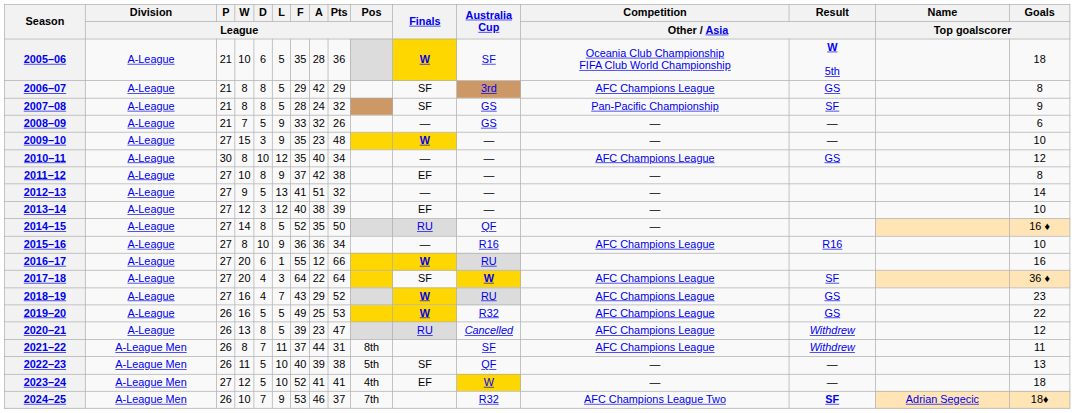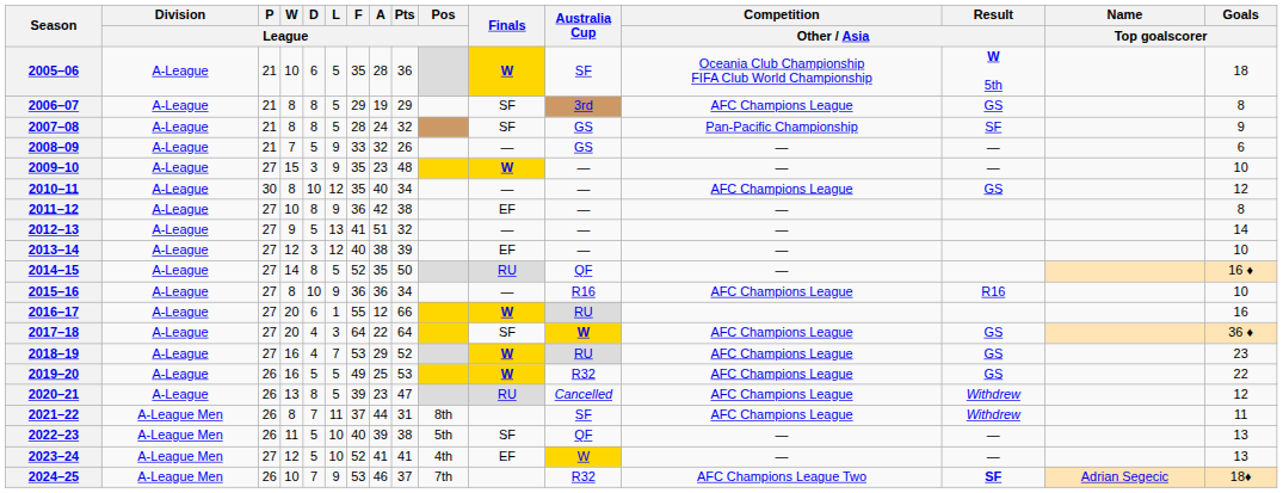 <table class="wikitable sortable" style="text-align: center">
 <tr>
 <th scope="col" rowspan="2">Season</th>
 <th scope="col">Division</th>
 <th width="20" scope="col">P</th>
 <th width="20" scope="col">W</th>
 <th width="20" scope="col">D</th>
 <th width="20" scope="col">L</th>
 <th width="20" scope="col">F</th>
 <th width="20" scope="col">A</th>
 <th width="20" scope="col">Pts</th>
 <th scope="col">Pos</th>
 <th rowspan="2" width=6% scope="col"><a href='#'>Finals</a></th>
 <th rowspan="2" width=6% scope="col"><a href='#'>Australia Cup</a></th>
 <th>Competition</th>
 <th>Result</th>
 <th scope="col">Name</th>
 <th scope="col">Goals</th>
 </tr>
 <tr>
 <th colspan="9" scope="col">League</th>
 <th colspan="2">Other / <a href='#'>Asia</a></th>
 <th colspan="2" scope="col">Top goalscorer</th>
 </tr>
 <tr>
 <th><a href='#'>2005–06</a></th>
 <td><a href='#'>A-League</a></td>
 <td>21</td>
 <td>10</td>
 <td>6</td>
 <td>5</td>
 <td>35</td>
 <td>28</td>
 <td>36</td>
 <td bgcolor="#DCDCDC"></td>
 <td bgcolor="gold"><a href='#'><strong>W</strong></a></td>
 <td><a href='#'>SF</a></td>
 <td><a href='#'>Oceania Club Championship</a><br><a href='#'>FIFA Club World Championship</a></td>
 <td><div><a href='#'><strong>W</strong></a></div><br><a href='#'>5th</a></td>
 <td> </td>
 <td>18</td>
 </tr>
 <tr>
 <th><a href='#'>2006–07</a></th>
 <td><a href='#'>A-League</a></td>
 <td>21</td>
 <td>8</td>
 <td>8</td>
 <td>5</td>
 <td>29</td>
-<td>42</td>
+<td>19</td>
 <td>29</td>
 <td></td>
 <td>SF</td>
 <td bgcolor="#CC9966"><a href='#'>3rd</a></td>
 <td><a href='#'>AFC Champions League</a></td>
 <td><a href='#'>GS</a></td>
 <td>  <br> </td>
 <td>8</td>
 </tr>
 <tr>
 <th><a href='#'>2007–08</a></th>
 <td><a href='#'>A-League</a></td>
 <td>21</td>
 <td>8</td>
 <td>8</td>
 <td>5</td>
 <td>28</td>
 <td>24</td>
 <td>32</td>
 <td bgcolor="#CC9966"></td>
 <td>SF</td>
 <td><a href='#'>GS</a></td>
 <td><a href='#'>Pan-Pacific Championship</a></td>
 <td><a href='#'>SF</a></td>
 <td>  </td>
 <td>9</td>
 </tr>
 <tr>
 <th><a href='#'>2008–09</a></th>
 <td><a href='#'>A-League</a></td>
 <td>21</td>
 <td>7</td>
 <td>5</td>
 <td>9</td>
 <td>33</td>
 <td>32</td>
 <td>26</td>
 <td></td>
 <td>—</td>
 <td><a href='#'>GS</a></td>
 <td>—</td>
 <td>—</td>
 <td>  </td>
 <td>6</td>
 </tr>
 <tr>
 <th scope="row"><a href='#'>2009–10</a></th>
 <td><a href='#'>A-League</a></td>
 <td>27</td>
 <td>15</td>
 <td>3</td>
 <td>9</td>
 <td>35</td>
 <td>23</td>
 <td>48</td>
 <td bgcolor="gold"><strong></strong></td>
 <td bgcolor="gold"><strong><a href='#'>W</a></strong></td>
 <td>—</td>
 <td>—</td>
 <td>—</td>
 <td> </td>
 <td>10</td>
 </tr>
 <tr>
 <th scope="row"><a href='#'>2010–11</a></th>
 <td><a href='#'>A-League</a></td>
 <td>30</td>
 <td>8</td>
 <td>10</td>
 <td>12</td>
 <td>35</td>
 <td>40</td>
 <td>34</td>
 <td></td>
 <td>—</td>
 <td>—</td>
 <td><a href='#'>AFC Champions League</a></td>
 <td><a href='#'>GS</a></td>
 <td> </td>
 <td>12</td>
 </tr>
 <tr>
 <th scope="row"><a href='#'>2011–12</a></th>
 <td><a href='#'>A-League</a></td>
 <td>27</td>
 <td>10</td>
 <td>8</td>
 <td>9</td>
-<td>37</td>
+<td>36</td>
 <td>42</td>
 <td>38</td>
 <td></td>
 <td>EF</td>
 <td>—</td>
 <td>—</td>
 <td></td>
 <td>  </td>
 <td>8</td>
 </tr>
 <tr>
 <th scope="row"><a href='#'>2012–13</a></th>
 <td><a href='#'>A-League</a></td>
 <td>27</td>
 <td>9</td>
 <td>5</td>
 <td>13</td>
 <td>41</td>
 <td>51</td>
 <td>32</td>
 <td></td>
 <td>—</td>
 <td>—</td>
 <td>—</td>
 <td></td>
 <td> </td>
 <td>14</td>
 </tr>
 <tr>
 <th><a href='#'>2013–14</a></th>
 <td><a href='#'>A-League</a></td>
 <td>27</td>
 <td>12</td>
 <td>3</td>
 <td>12</td>
 <td>40</td>
 <td>38</td>
 <td>39</td>
 <td></td>
 <td>EF</td>
 <td>—</td>
 <td>—</td>
 <td></td>
 <td>  </td>
 <td>10</td>
 </tr>
 <tr>
 <th scope="row"><a href='#'>2014–15</a></th>
 <td><a href='#'>A-League</a></td>
 <td>27</td>
 <td>14</td>
 <td>8</td>
 <td>5</td>
 <td>52</td>
 <td>35</td>
 <td>50</td>
 <td bgcolor="#DCDCDC"></td>
 <td bgcolor="#DCDCDC"><a href='#'>RU</a></td>
 <td><a href='#'>QF</a></td>
 <td>—</td>
 <td></td>
 <td bgcolor="#FFE4B5"> </td>
 <td bgcolor="#FFE4B5">16 ♦</td>
 </tr>
 <tr>
 <th><a href='#'>2015–16</a></th>
 <td><a href='#'>A-League</a></td>
 <td>27</td>
 <td>8</td>
 <td>10</td>
 <td>9</td>
 <td>36</td>
 <td>36</td>
 <td>34</td>
 <td></td>
 <td>—</td>
 <td><a href='#'>R16</a></td>
 <td><a href='#'>AFC Champions League</a></td>
 <td><a href='#'>R16</a></td>
 <td> </td>
 <td>10</td>
 </tr>
 <tr>
 <th scope="row"><a href='#'>2016–17</a></th>
 <td><a href='#'>A-League</a></td>
 <td>27</td>
 <td>20</td>
 <td>6</td>
 <td>1</td>
 <td>55</td>
 <td>12</td>
 <td>66</td>
 <td bgcolor="gold"><strong></strong></td>
 <td bgcolor="gold"><strong><a href='#'>W</a></strong></td>
 <td bgcolor="#DCDCDC"><a href='#'>RU</a></td>
 <td></td>
 <td></td>
 <td> </td>
 <td>16</td>
 </tr>
 <tr>
 <th scope="row"><a href='#'>2017–18</a></th>
 <td><a href='#'>A-League</a></td>
 <td>27</td>
 <td>20</td>
 <td>4</td>
 <td>3</td>
 <td>64</td>
 <td>22</td>
 <td>64</td>
 <td bgcolor="gold"><strong></strong></td>
 <td>SF</td>
 <td bgcolor="gold"><a href='#'><strong>W</strong></a></td>
 <td><a href='#'>AFC Champions League</a></td>
-<td><a href='#'>SF</a></td>
+<td><a href='#'>GS</a></td>
 <td bgcolor="#FFE4B5">  </td>
 <td bgcolor="#FFE4B5">36 ♦</td>
 </tr>
 <tr>
 <th scope="row"><a href='#'>2018–19</a></th>
 <td><a href='#'>A-League</a></td>
 <td>27</td>
 <td>16</td>
 <td>4</td>
 <td>7</td>
-<td>43</td>
+<td>53</td>
 <td>29</td>
 <td>52</td>
 <td bgcolor="#DCDCDC"></td>
 <td bgcolor="gold"><strong><a href='#'>W</a></strong></td>
 <td bgcolor="#DCDCDC"><a href='#'>RU</a></td>
 <td><a href='#'>AFC Champions League</a></td>
 <td><a href='#'>GS</a></td>
 <td> </td>
 <td>23</td>
 </tr>
 <tr>
 <th><a href='#'>2019–20</a></th>
 <td><a href='#'>A-League</a></td>
 <td>26</td>
 <td>16</td>
 <td>5</td>
 <td>5</td>
 <td>49</td>
 <td>25</td>
 <td>53</td>
 <td bgcolor="gold"><strong></strong></td>
 <td bgcolor="gold"><strong><a href='#'>W</a></strong></td>
 <td><a href='#'>R32</a></td>
 <td><a href='#'>AFC Champions League</a></td>
 <td><a href='#'>GS</a></td>
 <td>  </td>
 <td>22</td>
 </tr>
 <tr>
 <th><a href='#'>2020–21</a></th>
 <td><a href='#'>A-League</a></td>
 <td>26</td>
 <td>13</td>
 <td>8</td>
 <td>5</td>
 <td>39</td>
 <td>23</td>
 <td>47</td>
 <td bgcolor="#DCDCDC"></td>
 <td bgcolor="#DCDCDC"><a href='#'>RU</a></td>
 <td><a href='#'><em>Cancelled</em></a></td>
 <td><a href='#'>AFC Champions League</a></td>
 <td><a href='#'><em>Withdrew</em></a></td>
 <td>  </td>
 <td>12</td>
 </tr>
 <tr>
 <th><a href='#'>2021–22</a></th>
 <td><a href='#'>A-League Men</a></td>
 <td>26</td>
 <td>8</td>
 <td>7</td>
 <td>11</td>
 <td>37</td>
 <td>44</td>
 <td>31</td>
 <td>8th</td>
 <td></td>
 <td><a href='#'>SF</a></td>
 <td><a href='#'>AFC Champions League</a></td>
 <td><a href='#'><em>Withdrew</em></a></td>
 <td>  </td>
 <td>11</td>
 </tr>
 <tr>
 <th><a href='#'>2022</a><a href='#'>–23</a></th>
 <td><a href='#'>A-League Men</a></td>
 <td>26</td>
 <td>11</td>
 <td>5</td>
 <td>10</td>
 <td>40</td>
 <td>39</td>
 <td>38</td>
 <td>5th</td>
 <td>SF</td>
 <td><a href='#'>QF</a></td>
 <td>—</td>
 <td>—</td>
 <td>  </td>
 <td>13</td>
 </tr>
 <tr>
 <th><a href='#'>2023</a><a href='#'>–24</a></th>
 <td><a href='#'>A-League Men</a></td>
 <td>27</td>
 <td>12</td>
 <td>5</td>
 <td>10</td>
 <td>52</td>
 <td>41</td>
 <td>41</td>
 <td>4th</td>
 <td>EF</td>
 <td bgcolor="gold"><a href='#'>W</a></td>
 <td>—</td>
 <td>—</td>
 <td> <br> </td>
-<td>18</td>
+<td>13</td>
 </tr>
 <tr>
 <th><a href='#'>2024–25</a></th>
 <td><a href='#'>A-League Men</a></td>
 <td>26</td>
 <td>10</td>
 <td>7</td>
 <td>9</td>
 <td>53</td>
 <td>46</td>
 <td>37</td>
 <td>7th</td>
 <td></td>
 <td><a href='#'>R32</a></td>
 <td><a href='#'>AFC Champions League Two</a></td>
 <td><strong><a href='#'>SF</a></strong></td>
 <td bgcolor="#FFE4B5"> <a href='#'>Adrian Segecic</a></td>
 <td bgcolor="#FFE4B5">18♦</td>
 </tr>
 </table>
